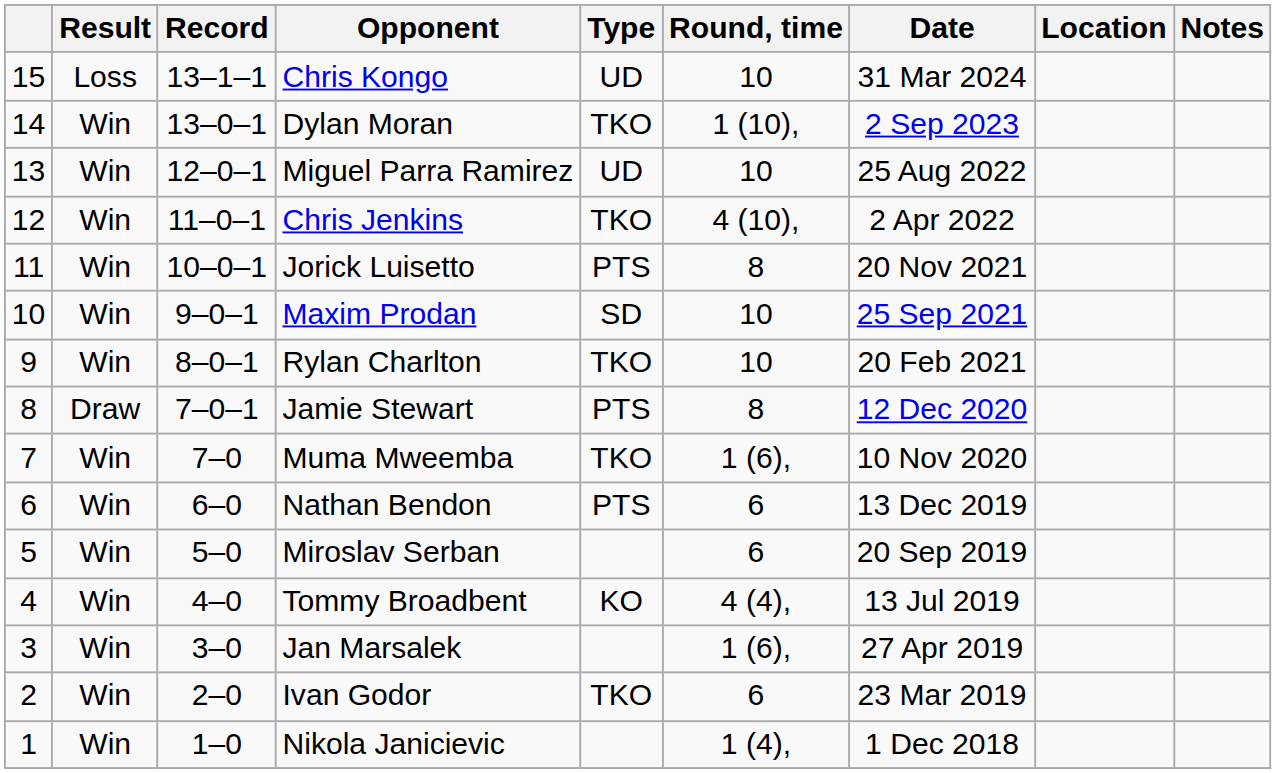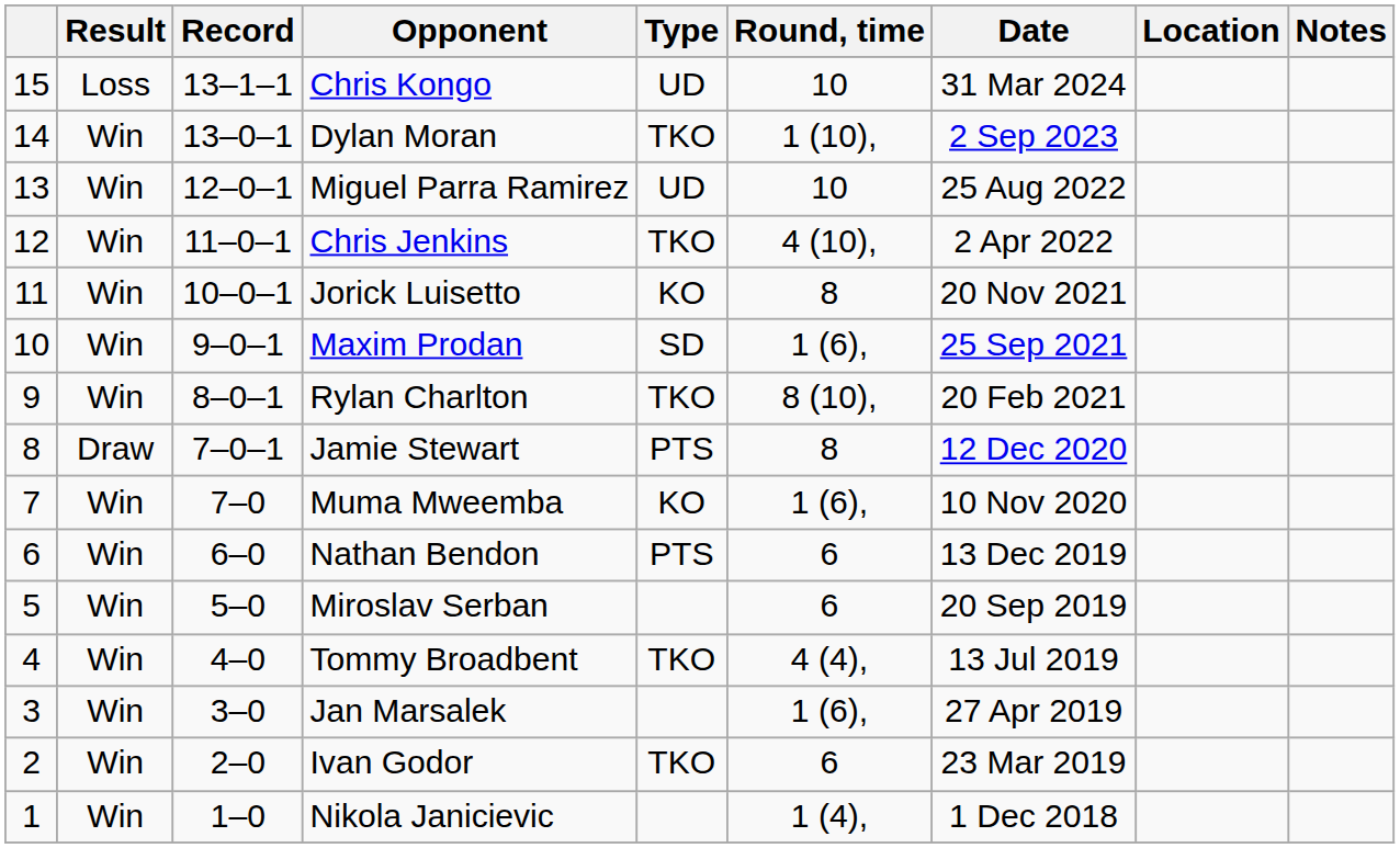 <table class="wikitable" style="text-align:center">
 <tr>
 <th></th>
 <th>Result</th>
 <th>Record</th>
 <th>Opponent</th>
 <th>Type</th>
 <th>Round, time</th>
 <th>Date</th>
 <th>Location</th>
 <th>Notes</th>
 </tr>
 <tr>
 <td>15</td>
 <td>Loss</td>
 <td>13–1–1</td>
 <td align=left><a href='#'>Chris Kongo</a></td>
 <td>UD</td>
 <td>10</td>
 <td>31 Mar 2024</td>
 <td align=left></td>
 <td align=left></td>
 </tr>
 <tr>
 <td>14</td>
 <td>Win</td>
 <td>13–0–1</td>
 <td align=left>Dylan Moran</td>
 <td>TKO</td>
 <td>1 (10), </td>
 <td><a href='#'>2 Sep 2023</a></td>
 <td align=left></td>
 <td></td>
 </tr>
 <tr>
 <td>13</td>
 <td>Win</td>
 <td>12–0–1</td>
 <td align=left>Miguel Parra Ramirez</td>
 <td>UD</td>
 <td>10</td>
 <td>25 Aug 2022</td>
 <td align=left></td>
 <td align=left></td>
 </tr>
 <tr>
 <td>12</td>
 <td>Win</td>
 <td>11–0–1</td>
 <td align=left><a href='#'>Chris Jenkins</a></td>
 <td>TKO</td>
 <td>4 (10), </td>
 <td>2 Apr 2022</td>
 <td align=left></td>
 <td align=left></td>
 </tr>
 <tr>
 <td>11</td>
 <td>Win</td>
 <td>10–0–1</td>
 <td align=left>Jorick Luisetto</td>
-<td>PTS</td>
+<td>KO</td>
 <td>8</td>
 <td>20 Nov 2021</td>
 <td align=left></td>
 <td></td>
 </tr>
 <tr>
 <td>10</td>
 <td>Win</td>
 <td>9–0–1</td>
 <td align=left><a href='#'>Maxim Prodan</a></td>
 <td>SD</td>
-<td>10</td>
+<td>1 (6), </td>
 <td><a href='#'>25 Sep 2021</a></td>
 <td align=left></td>
 <td align=left></td>
 </tr>
 <tr>
 <td>9</td>
 <td>Win</td>
 <td>8–0–1</td>
 <td align=left>Rylan Charlton</td>
 <td>TKO</td>
-<td>10</td>
+<td>8 (10), </td>
 <td>20 Feb 2021</td>
 <td align=left></td>
 <td></td>
 </tr>
 <tr>
 <td>8</td>
 <td>Draw</td>
 <td>7–0–1</td>
 <td align=left>Jamie Stewart</td>
 <td>PTS</td>
 <td>8</td>
 <td><a href='#'>12 Dec 2020</a></td>
 <td align=left></td>
 <td></td>
 </tr>
 <tr>
 <td>7</td>
 <td>Win</td>
 <td>7–0</td>
 <td align=left>Muma Mweemba</td>
-<td>TKO</td>
+<td>KO</td>
 <td>1 (6), </td>
 <td>10 Nov 2020</td>
 <td align=left></td>
 <td></td>
 </tr>
 <tr>
 <td>6</td>
 <td>Win</td>
 <td>6–0</td>
 <td align=left>Nathan Bendon</td>
 <td>PTS</td>
 <td>6</td>
 <td>13 Dec 2019</td>
 <td align=left></td>
 <td></td>
 </tr>
 <tr>
 <td>5</td>
 <td>Win</td>
 <td>5–0</td>
 <td align=left>Miroslav Serban</td>
 <td></td>
 <td>6</td>
 <td>20 Sep 2019</td>
 <td align=left></td>
 <td></td>
 </tr>
 <tr>
 <td>4</td>
 <td>Win</td>
 <td>4–0</td>
 <td align=left>Tommy Broadbent</td>
-<td>KO</td>
+<td>TKO</td>
 <td>4 (4), </td>
 <td>13 Jul 2019</td>
 <td align=left></td>
 <td></td>
 </tr>
 <tr>
 <td>3</td>
 <td>Win</td>
 <td>3–0</td>
 <td align=left>Jan Marsalek</td>
 <td></td>
 <td>1 (6), </td>
 <td>27 Apr 2019</td>
 <td align=left></td>
 <td></td>
 </tr>
 <tr>
 <td>2</td>
 <td>Win</td>
 <td>2–0</td>
 <td align=left>Ivan Godor</td>
 <td>TKO</td>
 <td>6</td>
 <td>23 Mar 2019</td>
 <td align=left></td>
 <td></td>
 </tr>
 <tr>
 <td>1</td>
 <td>Win</td>
 <td>1–0</td>
 <td align=left>Nikola Janicievic</td>
 <td></td>
 <td>1 (4), </td>
 <td>1 Dec 2018</td>
 <td align=left></td>
 <td></td>
 </tr>
 <tr>
 </tr>
 </table>
